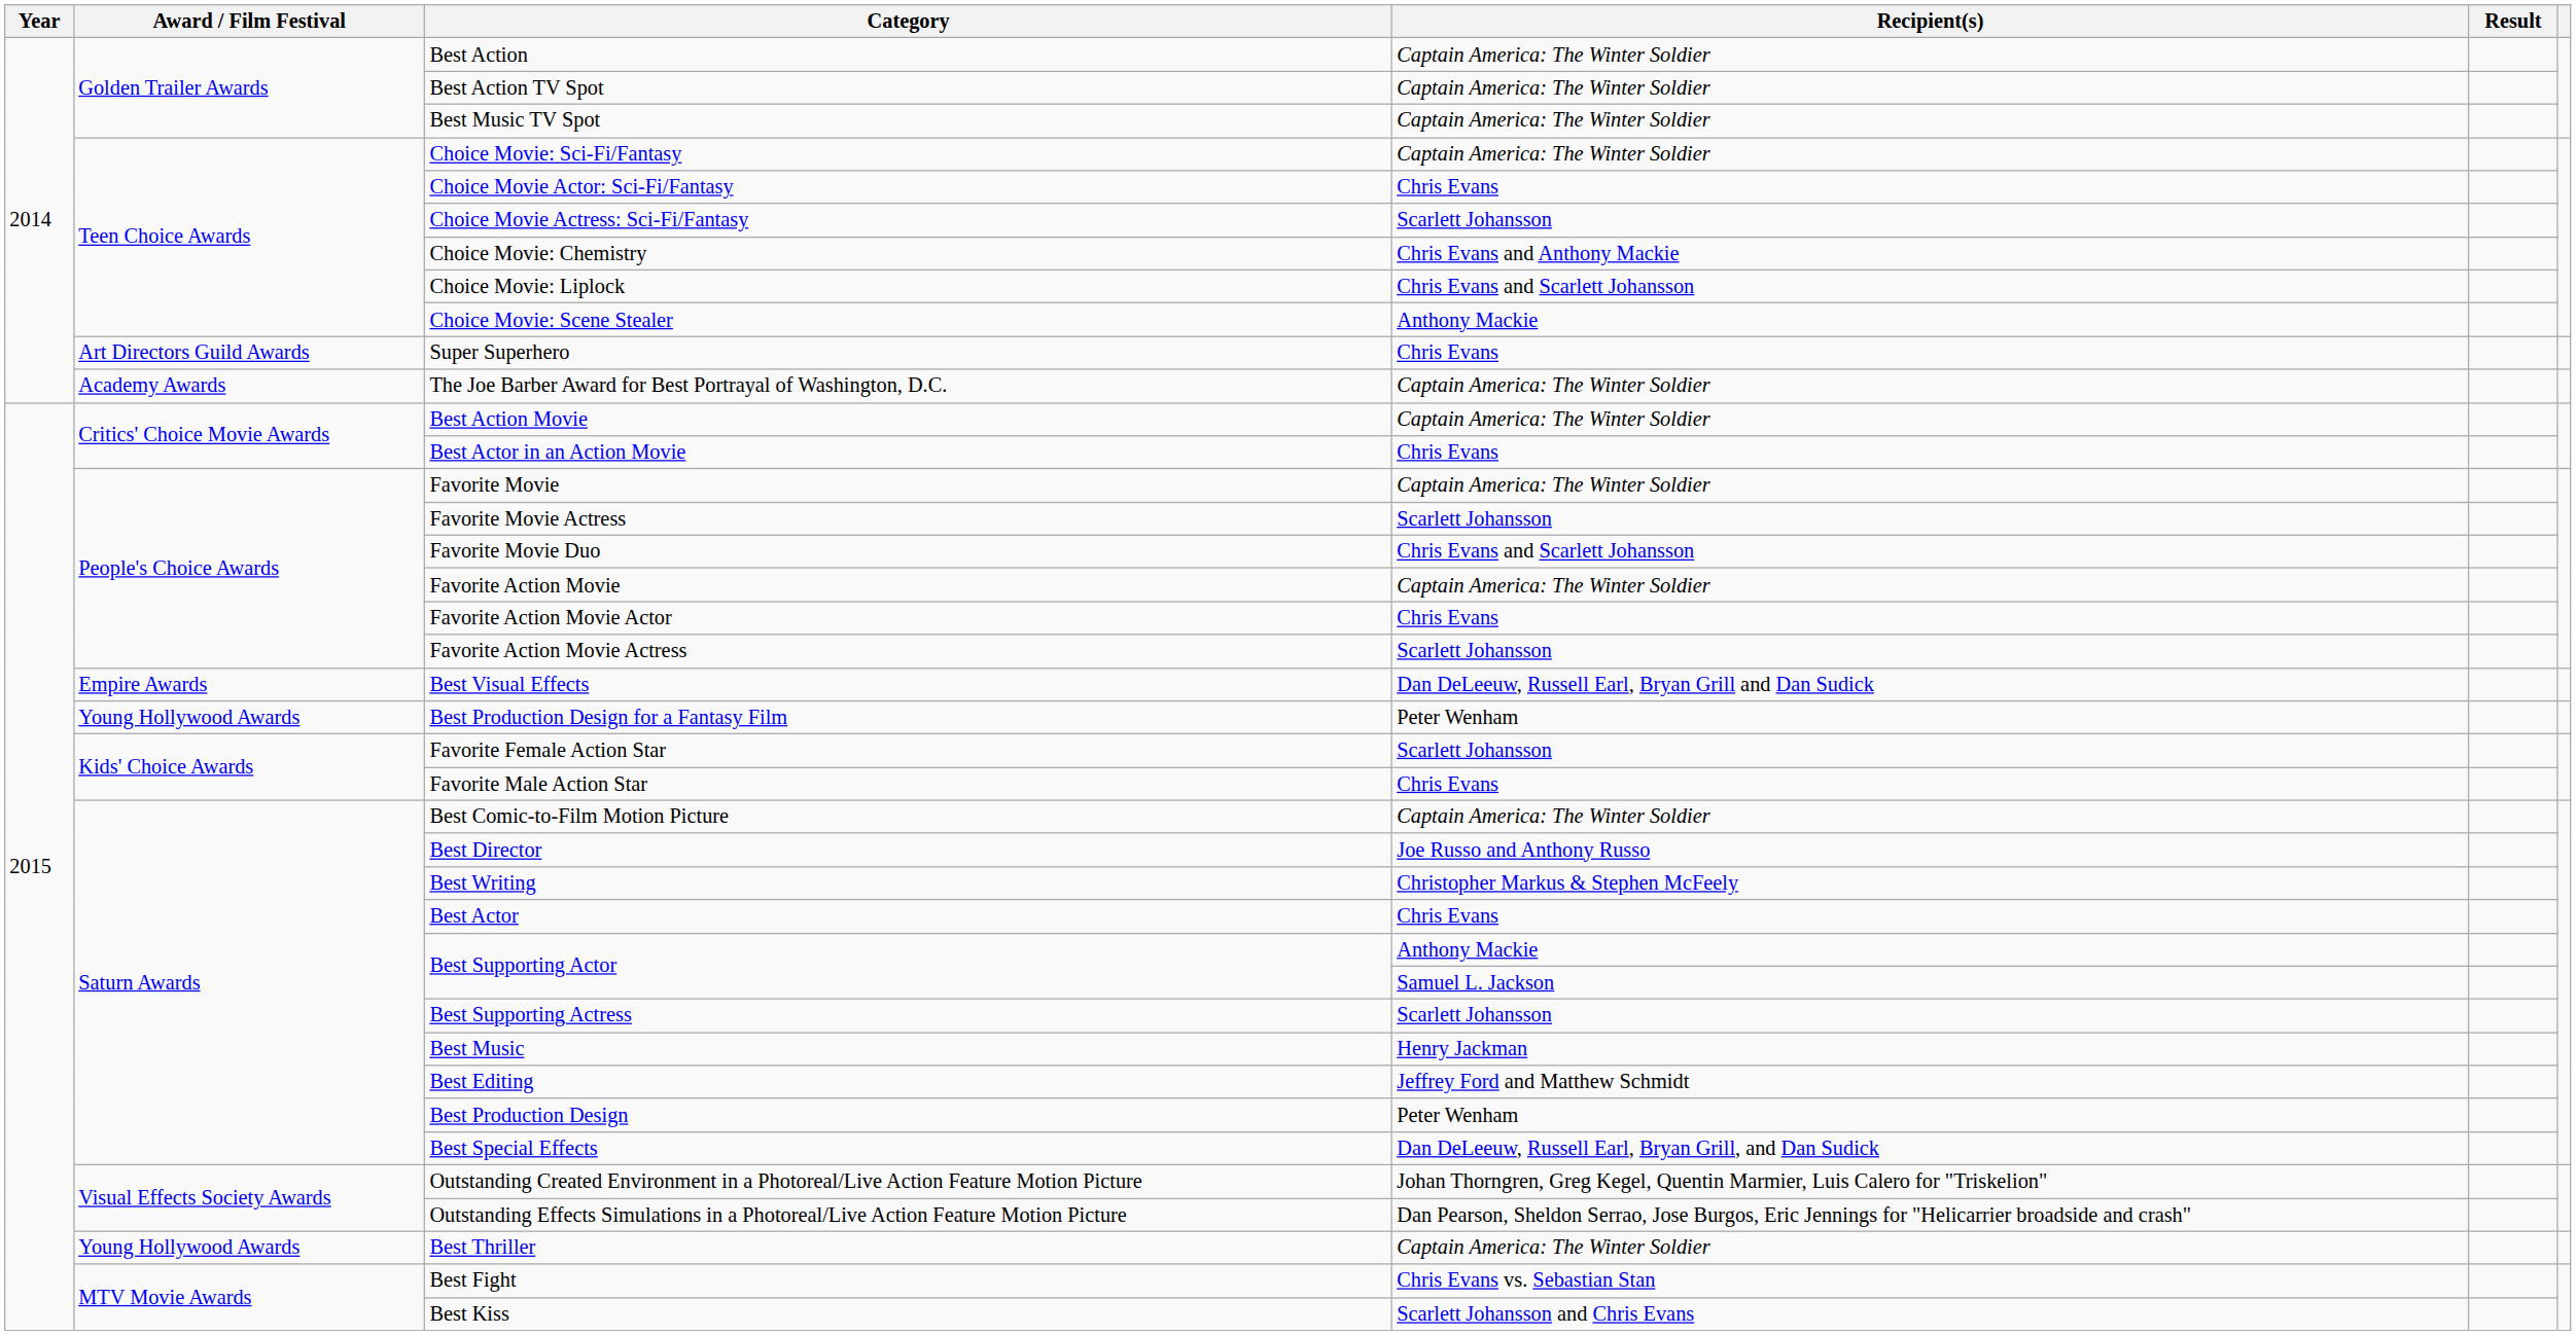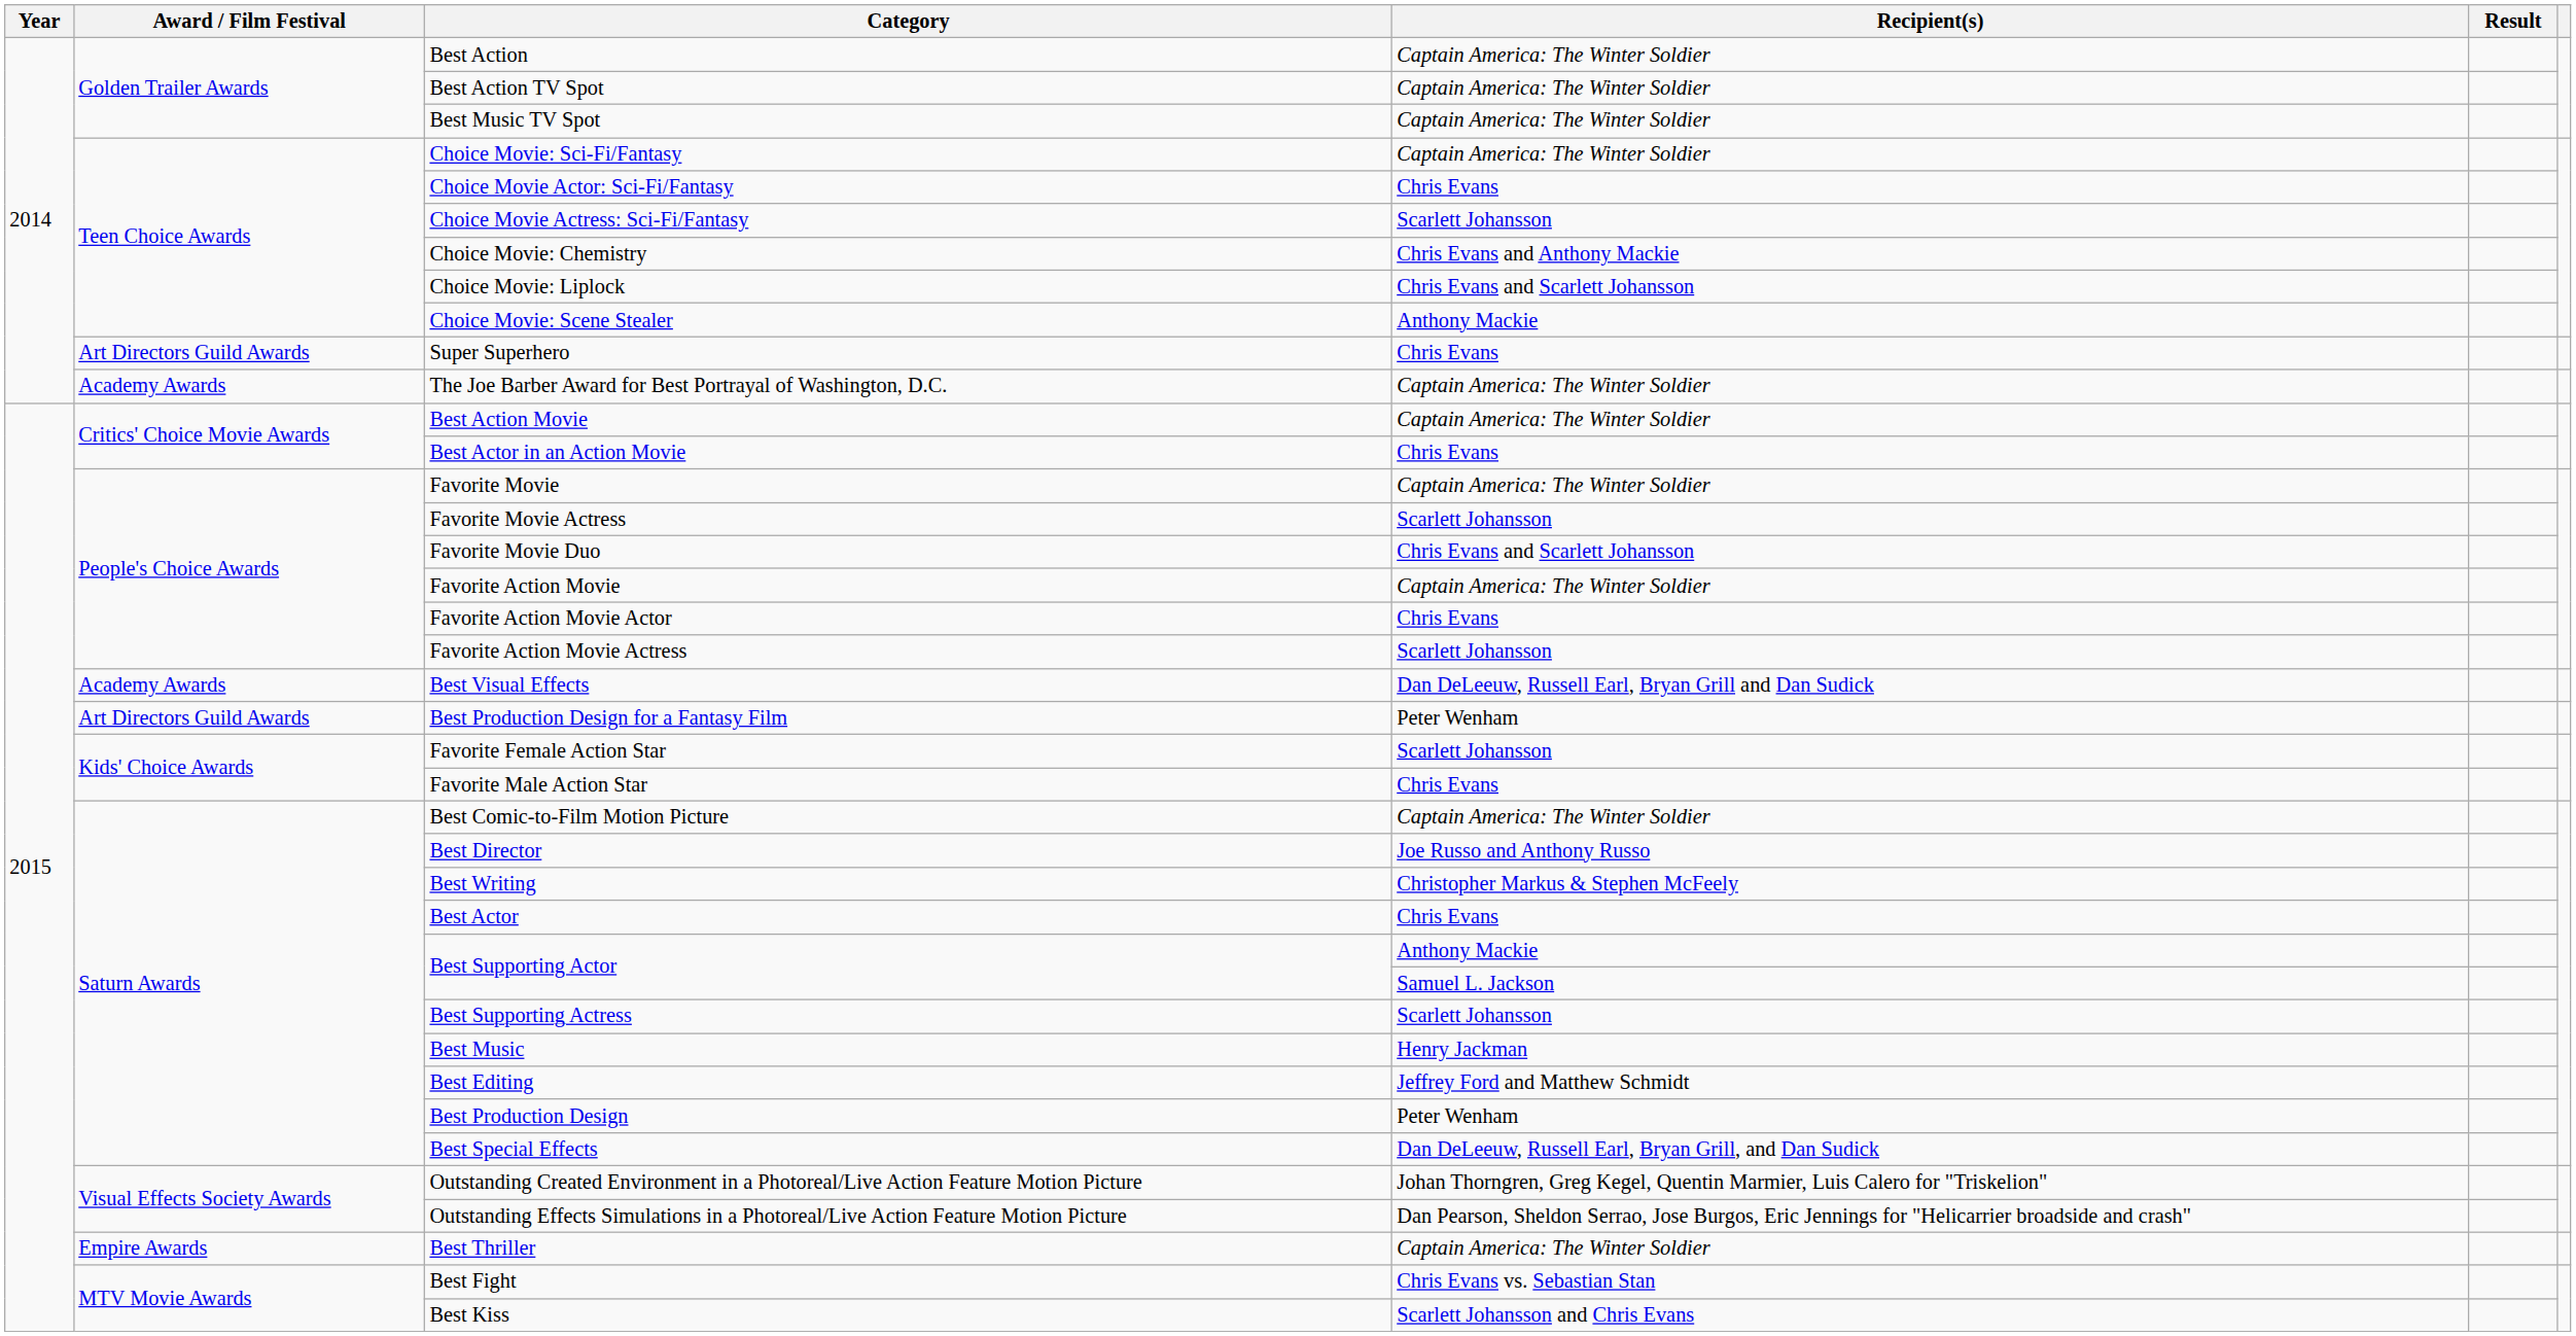 <table class="wikitable plainrowheaders sortable" style="width: 99%;">
 <tr>
 <th scope="col">Year</th>
 <th scope="col">Award / Film Festival</th>
 <th scope="col">Category</th>
 <th scope="col">Recipient(s)</th>
 <th scope="col">Result</th>
 <th scope="col" class="unsortable"></th>
 </tr>
 <tr>
 <td rowspan="11">2014</td>
 <td rowspan="3"><a href='#'>Golden Trailer Awards</a></td>
 <td>Best Action</td>
 <td><em>Captain America: The Winter Soldier</em></td>
 <td></td>
 <td style="text-align:center;" rowspan="3"></td>
 </tr>
 <tr>
 <td>Best Action TV Spot</td>
 <td><em>Captain America: The Winter Soldier</em></td>
 <td></td>
 </tr>
 <tr>
 <td>Best Music TV Spot</td>
 <td><em>Captain America: The Winter Soldier</em></td>
 <td></td>
 </tr>
 <tr>
 <td rowspan="6"><a href='#'>Teen Choice Awards</a></td>
 <td><a href='#'>Choice Movie: Sci-Fi/Fantasy</a></td>
 <td><em>Captain America: The Winter Soldier</em></td>
 <td></td>
 <td style="text-align:center;" rowspan="6"></td>
 </tr>
 <tr>
 <td><a href='#'>Choice Movie Actor: Sci-Fi/Fantasy</a></td>
 <td><a href='#'>Chris Evans</a></td>
 <td></td>
 </tr>
 <tr>
 <td><a href='#'>Choice Movie Actress: Sci-Fi/Fantasy</a></td>
 <td><a href='#'>Scarlett Johansson</a></td>
 <td></td>
 </tr>
 <tr>
 <td>Choice Movie: Chemistry</td>
 <td><a href='#'>Chris Evans</a> and <a href='#'>Anthony Mackie</a></td>
 <td></td>
 </tr>
 <tr>
 <td>Choice Movie: Liplock</td>
 <td><a href='#'>Chris Evans</a> and <a href='#'>Scarlett Johansson</a></td>
 <td></td>
 </tr>
 <tr>
 <td><a href='#'>Choice Movie: Scene Stealer</a></td>
 <td><a href='#'>Anthony Mackie</a></td>
 <td></td>
 </tr>
 <tr>
 <td><a href='#'>Art Directors Guild Awards</a></td>
 <td>Super Superhero</td>
 <td><a href='#'>Chris Evans</a></td>
 <td></td>
 <td style="text-align:center;"></td>
 </tr>
 <tr>
 <td><a href='#'>Academy Awards</a></td>
 <td>The Joe Barber Award for Best Portrayal of Washington, D.C.</td>
 <td><em>Captain America: The Winter Soldier</em></td>
 <td></td>
 <td style="text-align:center;"></td>
 </tr>
 <tr>
 <td rowspan="28">2015</td>
 <td rowspan="2"><a href='#'>Critics' Choice Movie Awards</a></td>
 <td><a href='#'>Best Action Movie</a></td>
 <td><em>Captain America: The Winter Soldier</em></td>
 <td></td>
 <td style="text-align:center;" rowspan="2"></td>
 </tr>
 <tr>
 <td><a href='#'>Best Actor in an Action Movie</a></td>
 <td><a href='#'>Chris Evans</a></td>
 <td></td>
 </tr>
 <tr>
 <td rowspan="6"><a href='#'>People's Choice Awards</a></td>
 <td>Favorite Movie</td>
 <td><em>Captain America: The Winter Soldier</em></td>
 <td></td>
 <td style="text-align:center;" rowspan="6"></td>
 </tr>
 <tr>
 <td>Favorite Movie Actress</td>
 <td><a href='#'>Scarlett Johansson</a></td>
 <td></td>
 </tr>
 <tr>
 <td>Favorite Movie Duo</td>
 <td><a href='#'>Chris Evans</a> and <a href='#'>Scarlett Johansson</a></td>
 <td></td>
 </tr>
 <tr>
 <td>Favorite Action Movie</td>
 <td><em>Captain America: The Winter Soldier</em></td>
 <td></td>
 </tr>
 <tr>
 <td>Favorite Action Movie Actor</td>
 <td><a href='#'>Chris Evans</a></td>
 <td></td>
 </tr>
 <tr>
 <td>Favorite Action Movie Actress</td>
 <td><a href='#'>Scarlett Johansson</a></td>
 <td></td>
 </tr>
 <tr>
-<td><a href='#'>Empire Awards</a></td>
+<td><a href='#'>Academy Awards</a></td>
 <td><a href='#'>Best Visual Effects</a></td>
 <td><a href='#'>Dan DeLeeuw</a>, <a href='#'>Russell Earl</a>, <a href='#'>Bryan Grill</a> and <a href='#'>Dan Sudick</a></td>
 <td></td>
 <td style="text-align:center;"></td>
 </tr>
 <tr>
-<td><a href='#'>Young Hollywood Awards</a></td>
+<td><a href='#'>Art Directors Guild Awards</a></td>
 <td><a href='#'>Best Production Design for a Fantasy Film</a></td>
 <td>Peter Wenham</td>
 <td></td>
 <td style="text-align:center;"></td>
 </tr>
 <tr>
 <td rowspan="2"><a href='#'>Kids' Choice Awards</a></td>
 <td>Favorite Female Action Star</td>
 <td><a href='#'>Scarlett Johansson</a></td>
 <td></td>
 <td style="text-align:center;" rowspan="2"></td>
 </tr>
 <tr>
 <td>Favorite Male Action Star</td>
 <td><a href='#'>Chris Evans</a></td>
 <td></td>
 </tr>
 <tr>
 <td rowspan="11"><a href='#'>Saturn Awards</a></td>
 <td>Best Comic-to-Film Motion Picture</td>
 <td><em>Captain America: The Winter Soldier</em></td>
 <td></td>
 <td style="text-align:center;" rowspan="11"></td>
 </tr>
 <tr>
 <td><a href='#'>Best Director</a></td>
 <td><a href='#'>Joe Russo and Anthony Russo</a></td>
 <td></td>
 </tr>
 <tr>
 <td><a href='#'>Best Writing</a></td>
 <td><a href='#'>Christopher Markus & Stephen McFeely</a></td>
 <td></td>
 </tr>
 <tr>
 <td><a href='#'>Best Actor</a></td>
 <td><a href='#'>Chris Evans</a></td>
 <td></td>
 </tr>
 <tr>
 <td rowspan="2"><a href='#'>Best Supporting Actor</a></td>
 <td><a href='#'>Anthony Mackie</a></td>
 <td></td>
 </tr>
 <tr>
 <td><a href='#'>Samuel L. Jackson</a></td>
 <td></td>
 </tr>
 <tr>
 <td><a href='#'>Best Supporting Actress</a></td>
 <td><a href='#'>Scarlett Johansson</a></td>
 <td></td>
 </tr>
 <tr>
 <td><a href='#'>Best Music</a></td>
 <td><a href='#'>Henry Jackman</a></td>
 <td></td>
 </tr>
 <tr>
 <td><a href='#'>Best Editing</a></td>
 <td><a href='#'>Jeffrey Ford</a> and Matthew Schmidt</td>
 <td></td>
 </tr>
 <tr>
 <td><a href='#'>Best Production Design</a></td>
 <td>Peter Wenham</td>
 <td></td>
 </tr>
 <tr>
 <td><a href='#'>Best Special Effects</a></td>
 <td><a href='#'>Dan DeLeeuw</a>, <a href='#'>Russell Earl</a>, <a href='#'>Bryan Grill</a>, and <a href='#'>Dan Sudick</a></td>
 <td></td>
 </tr>
 <tr>
 <td rowspan="2"><a href='#'>Visual Effects Society Awards</a></td>
 <td>Outstanding Created Environment in a Photoreal/Live Action Feature Motion Picture</td>
 <td>Johan Thorngren, Greg Kegel, Quentin Marmier, Luis Calero for "Triskelion"</td>
 <td></td>
 <td style="text-align:center;" rowspan="2"></td>
 </tr>
 <tr>
 <td>Outstanding Effects Simulations in a Photoreal/Live Action Feature Motion Picture</td>
 <td>Dan Pearson, Sheldon Serrao, Jose Burgos, Eric Jennings for "Helicarrier broadside and crash"</td>
 <td></td>
 </tr>
 <tr>
-<td><a href='#'>Young Hollywood Awards</a></td>
+<td><a href='#'>Empire Awards</a></td>
 <td><a href='#'>Best Thriller</a></td>
 <td><em>Captain America: The Winter Soldier</em></td>
 <td></td>
 <td style="text-align:center;"></td>
 </tr>
 <tr>
 <td rowspan="2"><a href='#'>MTV Movie Awards</a></td>
 <td>Best Fight</td>
 <td><a href='#'>Chris Evans</a> vs. <a href='#'>Sebastian Stan</a></td>
 <td></td>
 <td style="text-align:center;" rowspan="2"></td>
 </tr>
 <tr>
 <td>Best Kiss</td>
 <td><a href='#'>Scarlett Johansson</a> and <a href='#'>Chris Evans</a></td>
 <td></td>
 </tr>
 </table>
